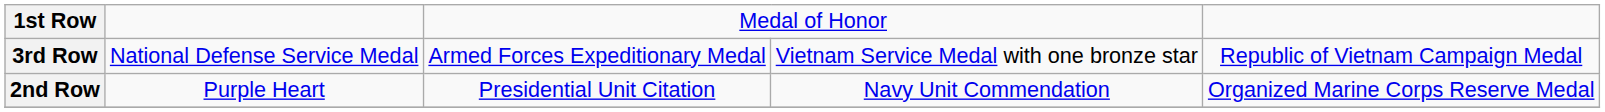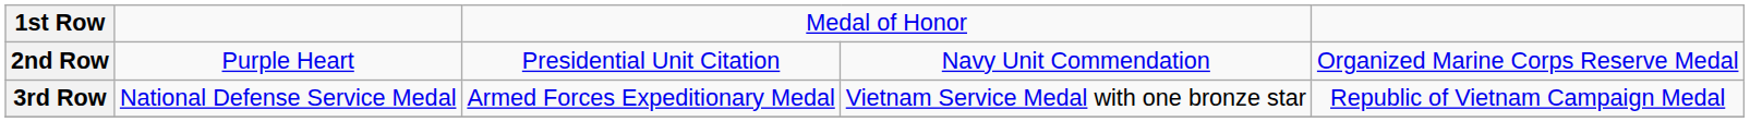 <table class="wikitable" style="margin:1em auto; text-align:center;">
 <tr>
 <th>1st Row</th>
 <td></td>
 <td colspan="2"><a href='#'>Medal of Honor</a></td>
 <td></td>
+</tr>
+<tr>
+<th>2nd Row</th>
+<td><a href='#'>Purple Heart</a></td>
+<td><a href='#'>Presidential Unit Citation</a></td>
+<td><a href='#'>Navy Unit Commendation</a></td>
+<td><a href='#'>Organized Marine Corps Reserve Medal</a></td>
 </tr>
 <tr>
 <th>3rd Row</th>
 <td><a href='#'>National Defense Service Medal</a></td>
 <td><a href='#'>Armed Forces Expeditionary Medal</a></td>
 <td><a href='#'>Vietnam Service Medal</a> with one bronze star</td>
 <td><a href='#'>Republic of Vietnam Campaign Medal</a></td>
 </tr>
 <tr>
-<th>2nd Row</th>
-<td><a href='#'>Purple Heart</a></td>
-<td><a href='#'>Presidential Unit Citation</a></td>
-<td><a href='#'>Navy Unit Commendation</a></td>
-<td><a href='#'>Organized Marine Corps Reserve Medal</a></td>
-</tr>
-<tr>
 </tr>
 </table>
